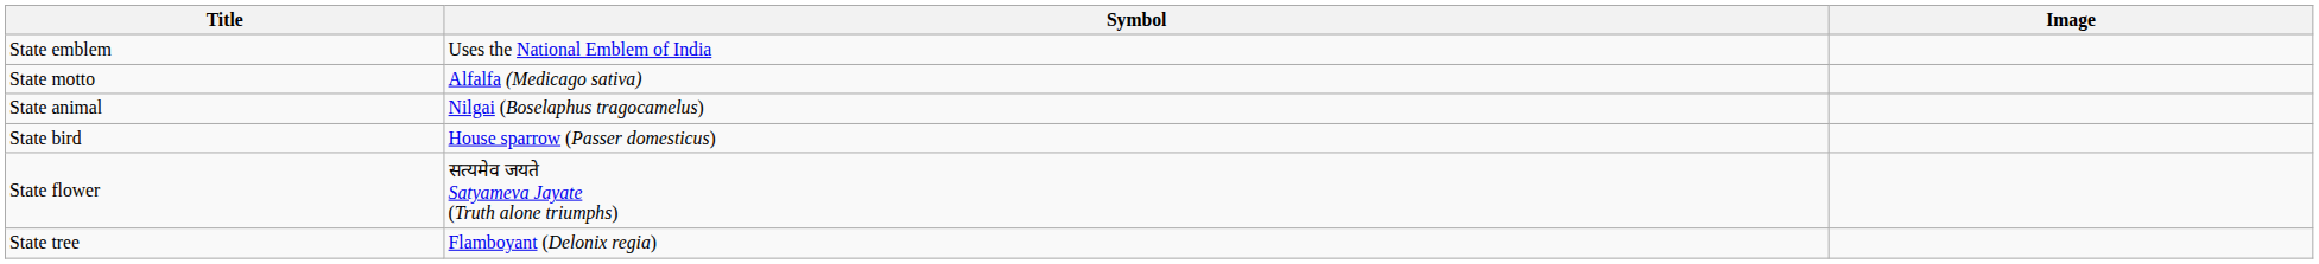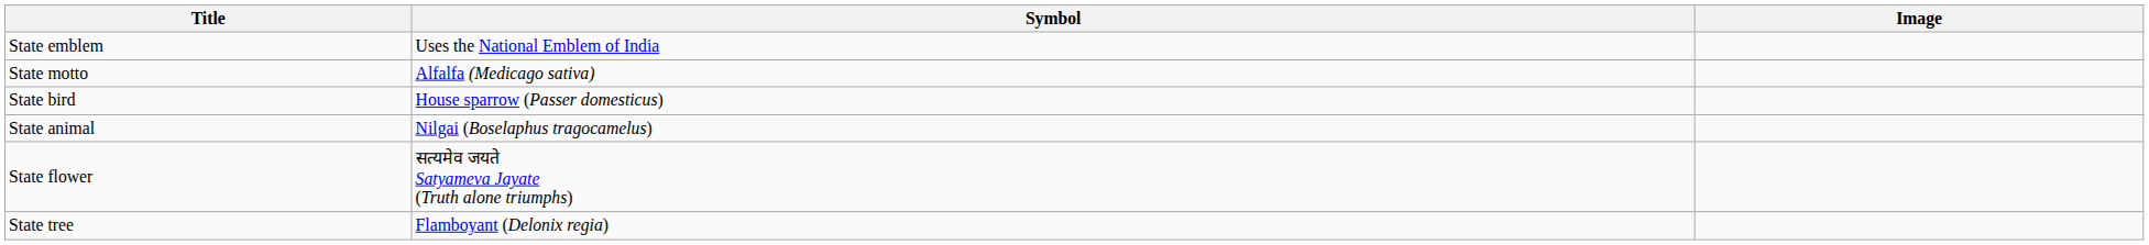 <table class="wikitable" style="width: 100%;">
 <tr>
 <th width=90>Title</th>
 <th style="width:300px;">Symbol</th>
 <th width=100>Image</th>
 </tr>
 <tr>
 <td>State emblem</td>
 <td>Uses the <a href='#'>National Emblem of India</a></td>
 <td align=center></td>
 </tr>
 <tr>
 <td>State motto</td>
 <td><a href='#'>Alfalfa</a> <em>(Medicago sativa)</em></td>
 <td></td>
 </tr>
 <tr>
-<td>State animal</td>
-<td><a href='#'>Nilgai</a> (<em>Boselaphus tragocamelus</em>)</td>
+<td>State bird</td>
+<td><a href='#'>House sparrow</a> (<em>Passer domesticus</em>)</td>
 <td style="text-align:center;"></td>
 </tr>
 <tr>
-<td>State bird</td>
-<td><a href='#'>House sparrow</a> (<em>Passer domesticus</em>)</td>
+<td>State animal</td>
+<td><a href='#'>Nilgai</a> (<em>Boselaphus tragocamelus</em>)</td>
 <td style="text-align:center;"></td>
 </tr>
 <tr>
 <td>State flower</td>
 <td>सत्यमेव जयते<br> <em><a href='#'>Satyameva Jayate</a></em><br> (<em>Truth alone triumphs</em>)</td>
 <td align=center></td>
 </tr>
 <tr>
 <td>State tree</td>
 <td><a href='#'>Flamboyant</a> (<em>Delonix regia</em>)</td>
 <td style="text-align:center;"></td>
 </tr>
 </table>
